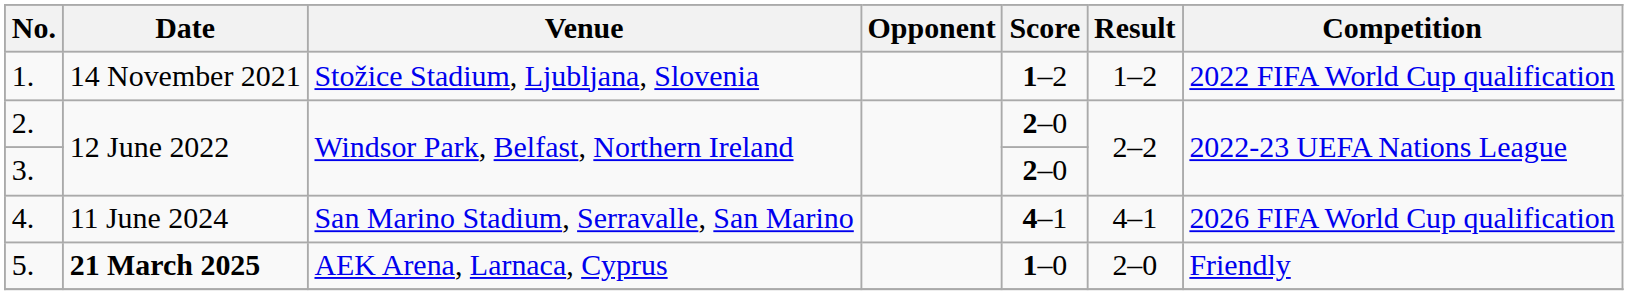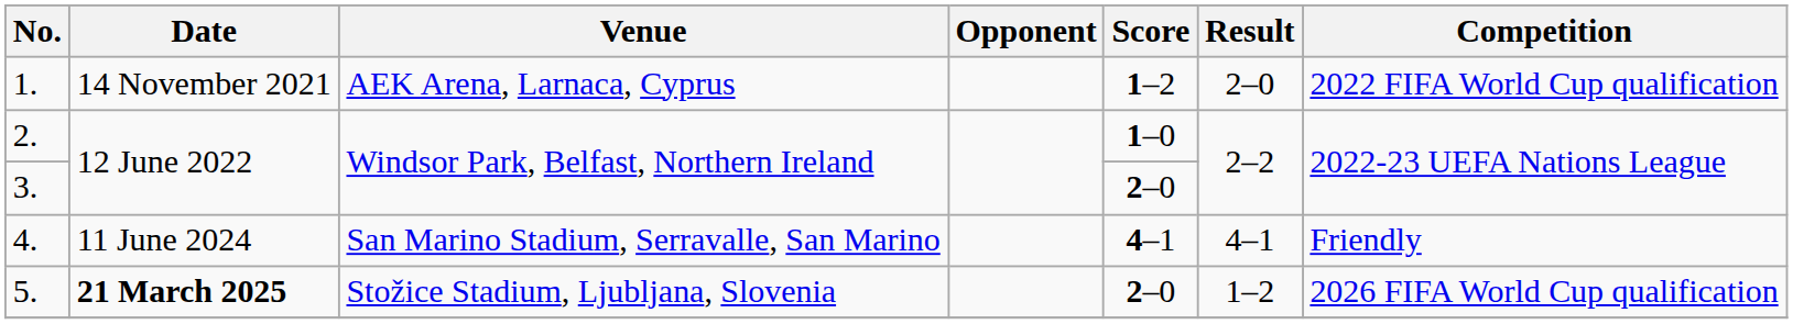 <table class="wikitable">
 <tr>
 <th>No.</th>
 <th>Date</th>
 <th>Venue</th>
 <th>Opponent</th>
 <th>Score</th>
 <th>Result</th>
 <th>Competition</th>
 </tr>
 <tr>
 <td>1.</td>
 <td>14 November 2021</td>
-<td><a href='#'>Stožice Stadium</a>, <a href='#'>Ljubljana</a>, <a href='#'>Slovenia</a></td>
+<td><a href='#'>AEK Arena</a>, <a href='#'>Larnaca</a>, <a href='#'>Cyprus</a></td>
 <td></td>
 <td align=center><strong>1</strong>–2</td>
-<td align=center>1–2</td>
+<td align=center>2–0</td>
 <td><a href='#'>2022 FIFA World Cup qualification</a></td>
 </tr>
 <tr>
 <td>2.</td>
 <td rowspan=2>12 June 2022</td>
 <td rowspan=2><a href='#'>Windsor Park</a>, <a href='#'>Belfast</a>, <a href='#'>Northern Ireland</a></td>
 <td rowspan=2></td>
-<td align=center><strong>2</strong>–0</td>
+<td align=center><strong>1</strong>–0</td>
 <td rowspan=2 align=center>2–2</td>
 <td rowspan=2><a href='#'>2022-23 UEFA Nations League</a></td>
 </tr>
 <tr>
 <td>3.</td>
 <td align=center><strong>2</strong>–0</td>
 </tr>
 <tr>
 <td>4.</td>
 <td>11 June 2024</td>
 <td><a href='#'>San Marino Stadium</a>, <a href='#'>Serravalle</a>, <a href='#'>San Marino</a></td>
 <td></td>
 <td align=center><strong>4</strong>–1</td>
 <td align=center>4–1</td>
-<td><a href='#'>2026 FIFA World Cup qualification</a></td>
+<td><a href='#'>Friendly</a></td>
 </tr>
 <tr>
 <td>5.</td>
 <td><strong>21 March 2025</strong></td>
-<td><a href='#'>AEK Arena</a>, <a href='#'>Larnaca</a>, <a href='#'>Cyprus</a></td>
+<td><a href='#'>Stožice Stadium</a>, <a href='#'>Ljubljana</a>, <a href='#'>Slovenia</a></td>
 <td></td>
-<td align=center><strong>1</strong>–0</td>
-<td align=center>2–0</td>
-<td><a href='#'>Friendly</a></td>
+<td align=center><strong>2</strong>–0</td>
+<td align=center>1–2</td>
+<td><a href='#'>2026 FIFA World Cup qualification</a></td>
 </tr>
 <tr>
 </tr>
 </table>
